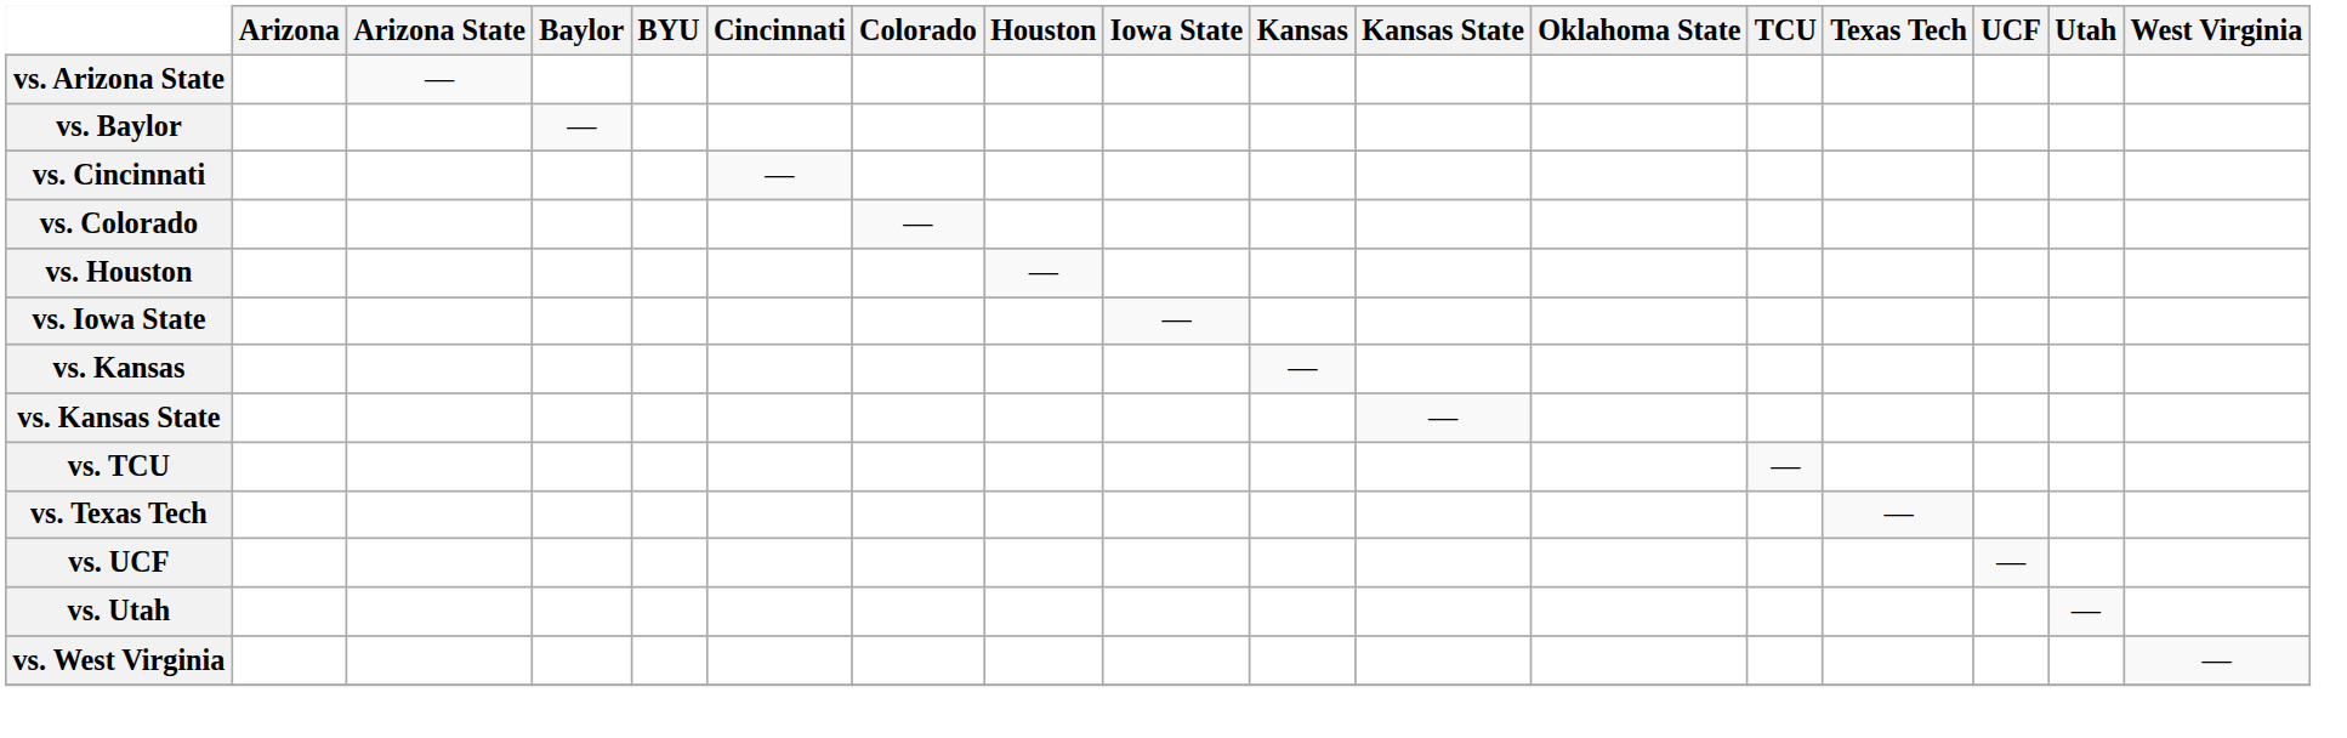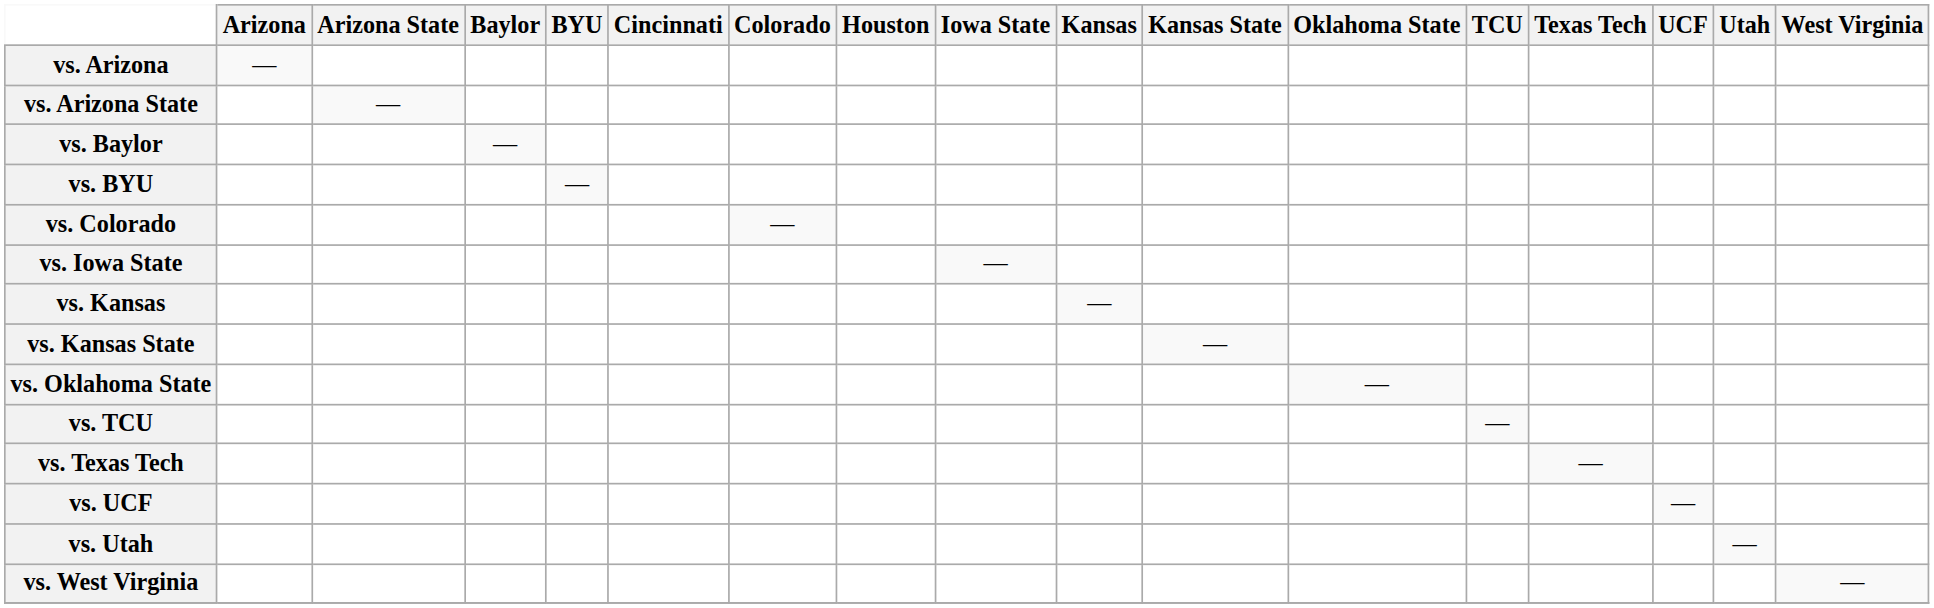 <table class="wikitable" style="white-space:nowrap;font-size:90%;">
 <tr>
 <th colspan="1" style="background:white; border-top-style:hidden; border-left-style:hidden;" width="75"> </th>
 <th>Arizona</th>
 <th>Arizona State</th>
 <th>Baylor</th>
 <th>BYU</th>
 <th>Cincinnati</th>
 <th>Colorado</th>
 <th>Houston</th>
 <th>Iowa State</th>
 <th>Kansas</th>
 <th>Kansas State</th>
 <th>Oklahoma State</th>
 <th>TCU</th>
 <th>Texas Tech</th>
 <th>UCF</th>
 <th>Utah</th>
 <th>West Virginia</th>
+</tr>
+<tr style="text-align:center;">
+<th>vs. Arizona</th>
+<td>—</td>
+<th scope="row" style="background:#fff;"></th>
+<th scope="row" style="background:#fff;"></th>
+<th scope="row" style="background:#fff;"></th>
+<th scope="row" style="background:#fff;"></th>
+<th scope="row" style="background:#fff;"></th>
+<th scope="row" style="background:#fff;"></th>
+<th scope="row" style="background:#fff;"></th>
+<th scope="row" style="background:#fff;"></th>
+<th scope="row" style="background:#fff;"></th>
+<th scope="row" style="background:#fff;"></th>
+<th scope="row" style="background:#fff;"></th>
+<th scope="row" style="background:#fff;"></th>
+<th scope="row" style="background:#fff;"></th>
+<th scope="row" style="background:#fff;"></th>
+<th scope="row" style="background:#fff;"></th>
 </tr>
 <tr style="text-align:center;">
 <th>vs. Arizona State</th>
 <th scope="row" style="background:#fff;"></th>
 <td>—</td>
 <th scope="row" style="background:#fff;"></th>
 <th scope="row" style="background:#fff;"></th>
 <th scope="row" style="background:#fff;"></th>
 <th scope="row" style="background:#fff;"></th>
 <th scope="row" style="background:#fff;"></th>
 <th scope="row" style="background:#fff;"></th>
 <th scope="row" style="background:#fff;"></th>
 <th scope="row" style="background:#fff;"></th>
 <th scope="row" style="background:#fff;"></th>
 <th scope="row" style="background:#fff;"></th>
 <th scope="row" style="background:#fff;"></th>
 <th scope="row" style="background:#fff;"></th>
 <th scope="row" style="background:#fff;"></th>
 <th scope="row" style="background:#fff;"></th>
 </tr>
 <tr style="text-align:center;">
 <th>vs. Baylor</th>
 <th scope="row" style="background:#fff;"></th>
 <th scope="row" style="background:#fff;"></th>
 <td>—</td>
 <th scope="row" style="background:#fff;"></th>
 <th scope="row" style="background:#fff;"></th>
 <th scope="row" style="background:#fff;"></th>
 <th scope="row" style="background:#fff;"></th>
 <th scope="row" style="background:#fff;"></th>
 <th scope="row" style="background:#fff;"></th>
 <th scope="row" style="background:#fff;"></th>
 <th scope="row" style="background:#fff;"></th>
 <th scope="row" style="background:#fff;"></th>
 <th scope="row" style="background:#fff;"></th>
 <th scope="row" style="background:#fff;"></th>
 <th scope="row" style="background:#fff;"></th>
 <th scope="row" style="background:#fff;"></th>
 </tr>
 <tr style="text-align:center;">
-<th>vs. Cincinnati</th>
-<th scope="row" style="background:#fff;"></th>
+<th>vs. BYU</th>
 <th scope="row" style="background:#fff;"></th>
 <th scope="row" style="background:#fff;"></th>
 <th scope="row" style="background:#fff;"></th>
 <td>—</td>
+<th scope="row" style="background:#fff;"></th>
 <th scope="row" style="background:#fff;"></th>
 <th scope="row" style="background:#fff;"></th>
 <th scope="row" style="background:#fff;"></th>
 <th scope="row" style="background:#fff;"></th>
 <th scope="row" style="background:#fff;"></th>
 <th scope="row" style="background:#fff;"></th>
 <th scope="row" style="background:#fff;"></th>
 <th scope="row" style="background:#fff;"></th>
 <th scope="row" style="background:#fff;"></th>
 <th scope="row" style="background:#fff;"></th>
 <th scope="row" style="background:#fff;"></th>
 </tr>
 <tr style="text-align:center;">
 <th>vs. Colorado</th>
 <th scope="row" style="background:#fff;"></th>
 <th scope="row" style="background:#fff;"></th>
 <th scope="row" style="background:#fff;"></th>
 <th scope="row" style="background:#fff;"></th>
 <th scope="row" style="background:#fff;"></th>
 <td>—</td>
 <th scope="row" style="background:#fff;"></th>
-<th scope="row" style="background:#fff;"></th>
-<th scope="row" style="background:#fff;"></th>
-<th scope="row" style="background:#fff;"></th>
-<th scope="row" style="background:#fff;"></th>
-<th scope="row" style="background:#fff;"></th>
-<th scope="row" style="background:#fff;"></th>
-<th scope="row" style="background:#fff;"></th>
-<th scope="row" style="background:#fff;"></th>
-<th scope="row" style="background:#fff;"></th>
-</tr>
-<tr style="text-align:center;">
-<th>vs. Houston</th>
-<th scope="row" style="background:#fff;"></th>
-<th scope="row" style="background:#fff;"></th>
-<th scope="row" style="background:#fff;"></th>
-<th scope="row" style="background:#fff;"></th>
-<th scope="row" style="background:#fff;"></th>
-<th scope="row" style="background:#fff;"></th>
-<td>—</td>
 <th scope="row" style="background:#fff;"></th>
 <th scope="row" style="background:#fff;"></th>
 <th scope="row" style="background:#fff;"></th>
 <th scope="row" style="background:#fff;"></th>
 <th scope="row" style="background:#fff;"></th>
 <th scope="row" style="background:#fff;"></th>
 <th scope="row" style="background:#fff;"></th>
 <th scope="row" style="background:#fff;"></th>
 <th scope="row" style="background:#fff;"></th>
 </tr>
 <tr style="text-align:center;">
 <th>vs. Iowa State</th>
 <th scope="row" style="background:#fff;"></th>
 <th scope="row" style="background:#fff;"></th>
 <th scope="row" style="background:#fff;"></th>
 <th scope="row" style="background:#fff;"></th>
 <th scope="row" style="background:#fff;"></th>
 <th scope="row" style="background:#fff;"></th>
 <th scope="row" style="background:#fff;"></th>
 <td>—</td>
 <th scope="row" style="background:#fff;"></th>
 <th scope="row" style="background:#fff;"></th>
 <th scope="row" style="background:#fff;"></th>
 <th scope="row" style="background:#fff;"></th>
 <th scope="row" style="background:#fff;"></th>
 <th scope="row" style="background:#fff;"></th>
 <th scope="row" style="background:#fff;"></th>
 <th scope="row" style="background:#fff;"></th>
 </tr>
 <tr style="text-align:center;">
 <th>vs. Kansas</th>
 <th scope="row" style="background:#fff;"></th>
 <th scope="row" style="background:#fff;"></th>
 <th scope="row" style="background:#fff;"></th>
 <th scope="row" style="background:#fff;"></th>
 <th scope="row" style="background:#fff;"></th>
 <th scope="row" style="background:#fff;"></th>
 <th scope="row" style="background:#fff;"></th>
 <th scope="row" style="background:#fff;"></th>
 <td>—</td>
 <th scope="row" style="background:#fff;"></th>
 <th scope="row" style="background:#fff;"></th>
 <th scope="row" style="background:#fff;"></th>
 <th scope="row" style="background:#fff;"></th>
 <th scope="row" style="background:#fff;"></th>
 <th scope="row" style="background:#fff;"></th>
 <th scope="row" style="background:#fff;"></th>
 </tr>
 <tr style="text-align:center;">
 <th>vs. Kansas State</th>
 <th scope="row" style="background:#fff;"></th>
 <th scope="row" style="background:#fff;"></th>
 <th scope="row" style="background:#fff;"></th>
 <th scope="row" style="background:#fff;"></th>
 <th scope="row" style="background:#fff;"></th>
 <th scope="row" style="background:#fff;"></th>
 <th scope="row" style="background:#fff;"></th>
 <th scope="row" style="background:#fff;"></th>
 <th scope="row" style="background:#fff;"></th>
 <td>—</td>
 <th scope="row" style="background:#fff;"></th>
+<th scope="row" style="background:#fff;"></th>
+<th scope="row" style="background:#fff;"></th>
+<th scope="row" style="background:#fff;"></th>
+<th scope="row" style="background:#fff;"></th>
+<th scope="row" style="background:#fff;"></th>
+</tr>
+<tr style="text-align:center;">
+<th>vs. Oklahoma State</th>
+<th scope="row" style="background:#fff;"></th>
+<th scope="row" style="background:#fff;"></th>
+<th scope="row" style="background:#fff;"></th>
+<th scope="row" style="background:#fff;"></th>
+<th scope="row" style="background:#fff;"></th>
+<th scope="row" style="background:#fff;"></th>
+<th scope="row" style="background:#fff;"></th>
+<th scope="row" style="background:#fff;"></th>
+<th scope="row" style="background:#fff;"></th>
+<th scope="row" style="background:#fff;"></th>
+<td>—</td>
 <th scope="row" style="background:#fff;"></th>
 <th scope="row" style="background:#fff;"></th>
 <th scope="row" style="background:#fff;"></th>
 <th scope="row" style="background:#fff;"></th>
 <th scope="row" style="background:#fff;"></th>
 </tr>
 <tr style="text-align:center;">
 <th>vs. TCU</th>
 <th scope="row" style="background:#fff;"></th>
 <th scope="row" style="background:#fff;"></th>
 <th scope="row" style="background:#fff;"></th>
 <th scope="row" style="background:#fff;"></th>
 <th scope="row" style="background:#fff;"></th>
 <th scope="row" style="background:#fff;"></th>
 <th scope="row" style="background:#fff;"></th>
 <th scope="row" style="background:#fff;"></th>
 <th scope="row" style="background:#fff;"></th>
 <th scope="row" style="background:#fff;"></th>
 <th scope="row" style="background:#fff;"></th>
 <td>—</td>
 <th scope="row" style="background:#fff;"></th>
 <th scope="row" style="background:#fff;"></th>
 <th scope="row" style="background:#fff;"></th>
 <th scope="row" style="background:#fff;"></th>
 </tr>
 <tr style="text-align:center;">
 <th>vs. Texas Tech</th>
 <th scope="row" style="background:#fff;"></th>
 <th scope="row" style="background:#fff;"></th>
 <th scope="row" style="background:#fff;"></th>
 <th scope="row" style="background:#fff;"></th>
 <th scope="row" style="background:#fff;"></th>
 <th scope="row" style="background:#fff;"></th>
 <th scope="row" style="background:#fff;"></th>
 <th scope="row" style="background:#fff;"></th>
 <th scope="row" style="background:#fff;"></th>
 <th scope="row" style="background:#fff;"></th>
 <th scope="row" style="background:#fff;"></th>
 <th scope="row" style="background:#fff;"></th>
 <td>—</td>
 <th scope="row" style="background:#fff;"></th>
 <th scope="row" style="background:#fff;"></th>
 <th scope="row" style="background:#fff;"></th>
 </tr>
 <tr style="text-align:center;">
 <th>vs. UCF</th>
 <th scope="row" style="background:#fff;"></th>
 <th scope="row" style="background:#fff;"></th>
 <th scope="row" style="background:#fff;"></th>
 <th scope="row" style="background:#fff;"></th>
 <th scope="row" style="background:#fff;"></th>
 <th scope="row" style="background:#fff;"></th>
 <th scope="row" style="background:#fff;"></th>
 <th scope="row" style="background:#fff;"></th>
 <th scope="row" style="background:#fff;"></th>
 <th scope="row" style="background:#fff;"></th>
 <th scope="row" style="background:#fff;"></th>
 <th scope="row" style="background:#fff;"></th>
 <th scope="row" style="background:#fff;"></th>
 <td>—</td>
 <th scope="row" style="background:#fff;"></th>
 <th scope="row" style="background:#fff;"></th>
 </tr>
 <tr style="text-align:center;">
 <th>vs. Utah</th>
 <th scope="row" style="background:#fff;"></th>
 <th scope="row" style="background:#fff;"></th>
 <th scope="row" style="background:#fff;"></th>
 <th scope="row" style="background:#fff;"></th>
 <th scope="row" style="background:#fff;"></th>
 <th scope="row" style="background:#fff;"></th>
 <th scope="row" style="background:#fff;"></th>
 <th scope="row" style="background:#fff;"></th>
 <th scope="row" style="background:#fff;"></th>
 <th scope="row" style="background:#fff;"></th>
 <th scope="row" style="background:#fff;"></th>
 <th scope="row" style="background:#fff;"></th>
 <th scope="row" style="background:#fff;"></th>
 <th scope="row" style="background:#fff;"></th>
 <td>—</td>
 <th scope="row" style="background:#fff;"></th>
 </tr>
 <tr style="text-align:center;">
 <th>vs. West Virginia</th>
 <th scope="row" style="background:#fff;"></th>
 <th scope="row" style="background:#fff;"></th>
 <th scope="row" style="background:#fff;"></th>
 <th scope="row" style="background:#fff;"></th>
 <th scope="row" style="background:#fff;"></th>
 <th scope="row" style="background:#fff;"></th>
 <th scope="row" style="background:#fff;"></th>
 <th scope="row" style="background:#fff;"></th>
 <th scope="row" style="background:#fff;"></th>
 <th scope="row" style="background:#fff;"></th>
 <th scope="row" style="background:#fff;"></th>
 <th scope="row" style="background:#fff;"></th>
 <th scope="row" style="background:#fff;"></th>
 <th scope="row" style="background:#fff;"></th>
 <th scope="row" style="background:#fff;"></th>
 <td>—<br></td>
 </tr>
 <tr style="text-align:center;">
 </tr>
 </table>
